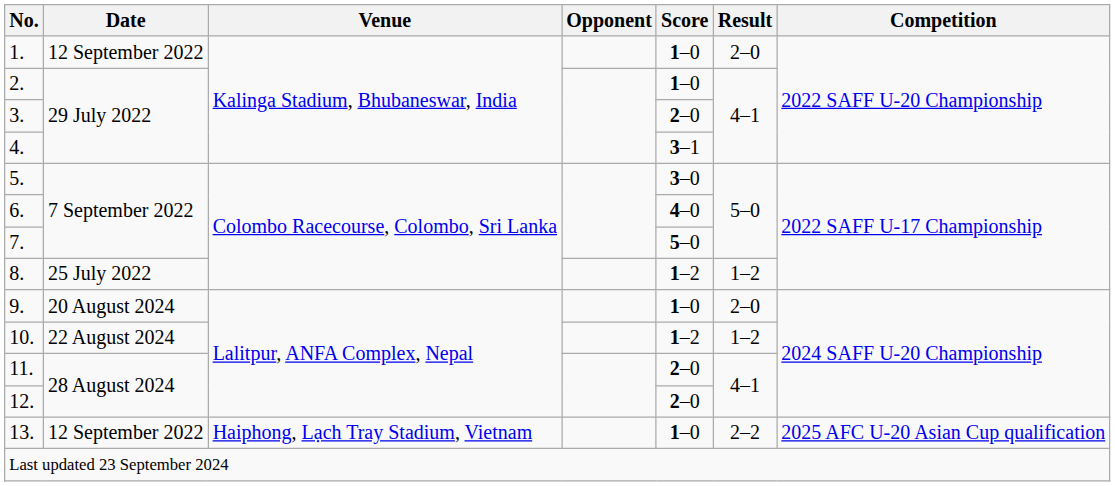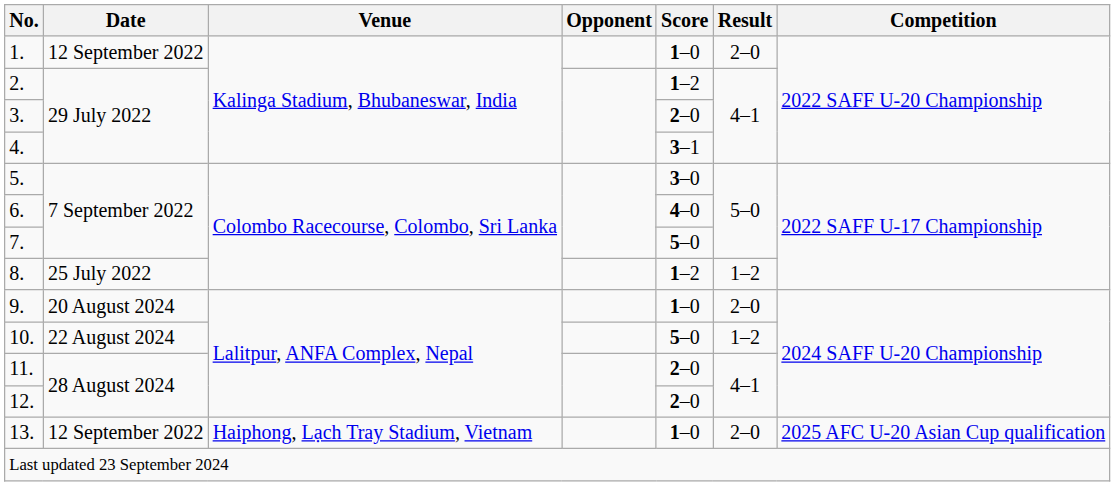 <table class="wikitable" style="font-size:100%;">
 <tr>
 <th>No.</th>
 <th>Date</th>
 <th>Venue</th>
 <th>Opponent</th>
 <th>Score</th>
 <th>Result</th>
 <th>Competition</th>
 </tr>
 <tr>
 <td>1.</td>
 <td>12 September 2022</td>
 <td rowspan="4"><a href='#'>Kalinga Stadium</a>, <a href='#'>Bhubaneswar</a>, <a href='#'>India</a></td>
 <td></td>
 <td align=center><strong>1</strong>–0</td>
 <td align=center>2–0</td>
 <td rowspan="4"><a href='#'>2022 SAFF U-20 Championship</a></td>
 </tr>
 <tr>
 <td>2.</td>
 <td rowspan=3>29 July 2022</td>
 <td rowspan=3></td>
-<td align=center><strong>1</strong>–0</td>
+<td align=center><strong>1</strong>–2</td>
 <td rowspan=3 align=center>4–1</td>
 </tr>
 <tr>
 <td>3.</td>
 <td align=center><strong>2</strong>–0</td>
 </tr>
 <tr>
 <td>4.</td>
 <td align=center><strong>3</strong>–1</td>
 </tr>
 <tr>
 <td>5.</td>
 <td rowspan=3>7 September 2022</td>
 <td rowspan="4"><a href='#'>Colombo Racecourse</a>, <a href='#'>Colombo</a>, <a href='#'>Sri Lanka</a></td>
 <td rowspan=3></td>
 <td align=center><strong>3</strong>–0</td>
 <td rowspan=3 align=center>5–0</td>
 <td rowspan="4"><a href='#'>2022 SAFF U-17 Championship</a></td>
 </tr>
 <tr>
 <td>6.</td>
 <td align=center><strong>4</strong>–0</td>
 </tr>
 <tr>
 <td>7.</td>
 <td align=center><strong>5</strong>–0</td>
 </tr>
 <tr>
 <td>8.</td>
 <td>25 July 2022</td>
 <td></td>
 <td align=center><strong>1</strong>–2</td>
 <td align=center>1–2</td>
 </tr>
 <tr>
 <td>9.</td>
 <td>20 August 2024</td>
 <td rowspan="4"><a href='#'>Lalitpur</a>, <a href='#'>ANFA Complex</a>, <a href='#'>Nepal</a></td>
 <td></td>
 <td align=center><strong>1</strong>–0</td>
 <td align=center>2–0</td>
 <td rowspan="4"><a href='#'>2024 SAFF U-20 Championship</a></td>
 </tr>
 <tr>
 <td>10.</td>
 <td>22 August 2024</td>
 <td></td>
-<td align=center><strong>1</strong>–2</td>
+<td align=center><strong>5</strong>–0</td>
 <td align=center>1–2</td>
 </tr>
 <tr>
 <td>11.</td>
 <td rowspan="2">28 August 2024</td>
 <td rowspan=2></td>
 <td align=center><strong>2</strong>–0</td>
 <td rowspan=2 align=center>4–1</td>
 </tr>
 <tr>
 <td>12.</td>
 <td align=center><strong>2</strong>–0</td>
 </tr>
 <tr>
 <td>13.</td>
 <td>12 September 2022</td>
 <td><a href='#'>Haiphong</a>, <a href='#'>Lạch Tray Stadium</a>, <a href='#'>Vietnam</a></td>
 <td></td>
 <td align=center><strong>1</strong>–0</td>
-<td align=center>2–2</td>
+<td align=center>2–0</td>
 <td><a href='#'>2025 AFC U-20 Asian Cup qualification</a></td>
 </tr>
 <tr>
 <td colspan="7"><small>Last updated 23 September 2024</small></td>
 </tr>
 </table>
